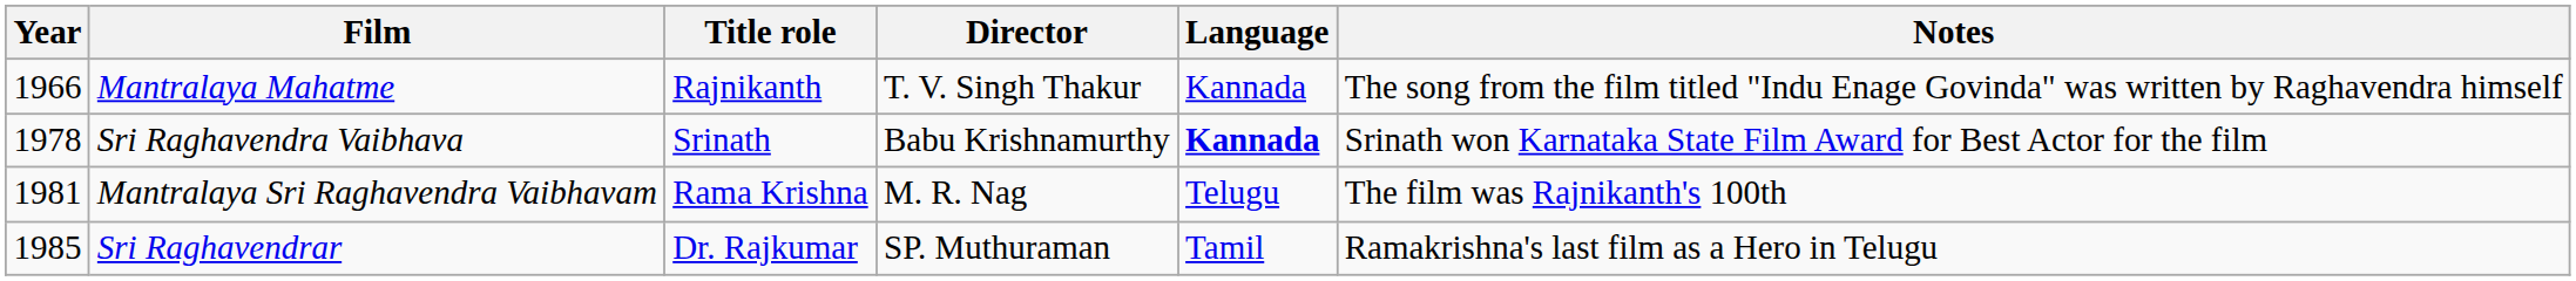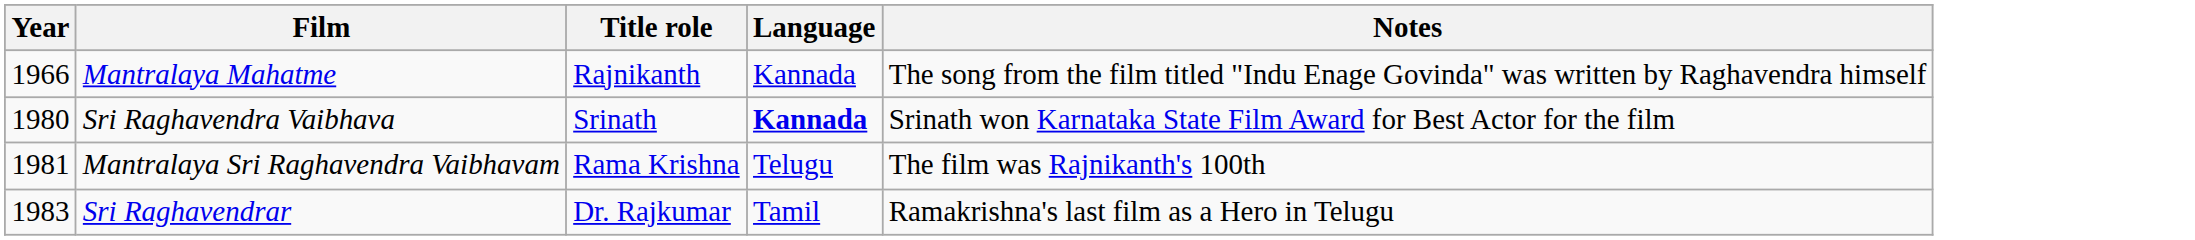 <table class="wikitable">
 <tr style="background:#ccc; text-align:center;">
 <th>Year</th>
 <th>Film</th>
 <th>Title role</th>
-<th>Director</th>
 <th>Language</th>
 <th>Notes</th>
 </tr>
 <tr>
 <td>1966</td>
 <td><em><a href='#'>Mantralaya Mahatme</a></em></td>
 <td><a href='#'>Rajnikanth</a></td>
-<td>T. V. Singh Thakur</td>
 <td><a href='#'>Kannada</a></td>
 <td>The song from the film titled "Indu Enage Govinda" was written by Raghavendra himself</td>
 </tr>
 <tr>
-<td>1978</td>
+<td>1980</td>
 <td><em>Sri Raghavendra Vaibhava</em></td>
 <td><a href='#'>Srinath</a></td>
-<td>Babu Krishnamurthy</td>
 <td><strong><a href='#'>Kannada</a></strong></td>
 <td>Srinath won <a href='#'>Karnataka State Film Award</a> for Best Actor for the film</td>
 </tr>
 <tr>
 <td>1981</td>
 <td><em>Mantralaya Sri Raghavendra Vaibhavam</em></td>
 <td><a href='#'>Rama Krishna</a></td>
-<td>M. R. Nag</td>
 <td><a href='#'>Telugu</a></td>
 <td>The film was <a href='#'>Rajnikanth's</a> 100th</td>
 </tr>
 <tr>
-<td>1985</td>
+<td>1983</td>
 <td><em><a href='#'>Sri Raghavendrar</a></em></td>
 <td><a href='#'>Dr. Rajkumar</a></td>
-<td>SP. Muthuraman</td>
 <td><a href='#'>Tamil</a></td>
 <td>Ramakrishna's last film as a Hero in Telugu</td>
 </tr>
 </table>
